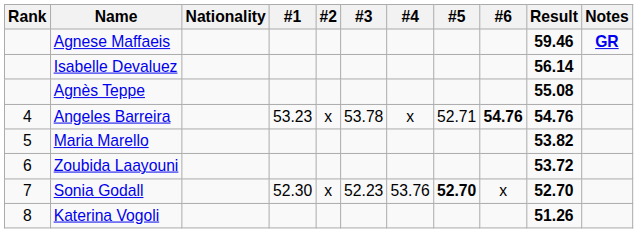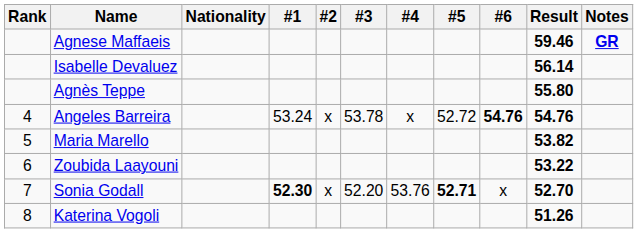 <table class="wikitable sortable" style="text-align:center">
 <tr>
 <th>Rank</th>
 <th>Name</th>
 <th>Nationality</th>
 <th>#1</th>
 <th>#2</th>
 <th>#3</th>
 <th>#4</th>
 <th>#5</th>
 <th>#6</th>
 <th>Result</th>
 <th>Notes</th>
 </tr>
 <tr>
 <td></td>
 <td align=left><a href='#'>Agnese Maffaeis</a></td>
 <td align=left></td>
 <td></td>
 <td></td>
 <td></td>
 <td></td>
 <td></td>
 <td></td>
 <td><strong>59.46</strong></td>
 <td><strong><a href='#'>GR</a></strong></td>
 </tr>
 <tr>
 <td></td>
 <td align=left><a href='#'>Isabelle Devaluez</a></td>
 <td align=left></td>
 <td></td>
 <td></td>
 <td></td>
 <td></td>
 <td></td>
 <td></td>
 <td><strong>56.14</strong></td>
 <td></td>
 </tr>
 <tr>
 <td></td>
 <td align=left><a href='#'>Agnès Teppe</a></td>
 <td align=left></td>
 <td></td>
 <td></td>
 <td></td>
 <td></td>
 <td></td>
 <td></td>
-<td><strong>55.08</strong></td>
+<td><strong>55.80</strong></td>
 <td></td>
 </tr>
 <tr>
 <td>4</td>
 <td align=left><a href='#'>Angeles Barreira</a></td>
 <td align=left></td>
-<td>53.23</td>
+<td>53.24</td>
 <td>x</td>
 <td>53.78</td>
 <td>x</td>
-<td>52.71</td>
+<td>52.72</td>
 <td><strong>54.76</strong></td>
 <td><strong>54.76</strong></td>
 <td></td>
 </tr>
 <tr>
 <td>5</td>
 <td align=left><a href='#'>Maria Marello</a></td>
 <td align=left></td>
 <td></td>
 <td></td>
 <td></td>
 <td></td>
 <td></td>
 <td></td>
 <td><strong>53.82</strong></td>
 <td></td>
 </tr>
 <tr>
 <td>6</td>
 <td align=left><a href='#'>Zoubida Laayouni</a></td>
 <td align=left></td>
 <td></td>
 <td></td>
 <td></td>
 <td></td>
 <td></td>
 <td></td>
-<td><strong>53.72</strong></td>
+<td><strong>53.22</strong></td>
 <td></td>
 </tr>
 <tr>
 <td>7</td>
 <td align=left><a href='#'>Sonia Godall</a></td>
 <td align=left></td>
-<td>52.30</td>
+<td><strong>52.30</strong></td>
 <td>x</td>
-<td>52.23</td>
+<td>52.20</td>
 <td>53.76</td>
-<td><strong>52.70</strong></td>
+<td><strong>52.71</strong></td>
 <td>x</td>
 <td><strong>52.70</strong></td>
 <td></td>
 </tr>
 <tr>
 <td>8</td>
 <td align=left><a href='#'>Katerina Vogoli</a></td>
 <td align=left></td>
 <td></td>
 <td></td>
 <td></td>
 <td></td>
 <td></td>
 <td></td>
 <td><strong>51.26</strong></td>
 <td></td>
 </tr>
 </table>
